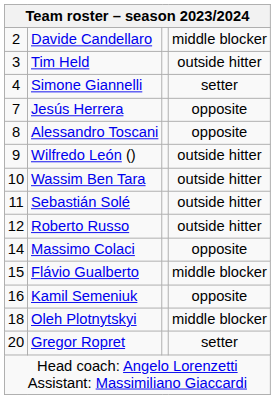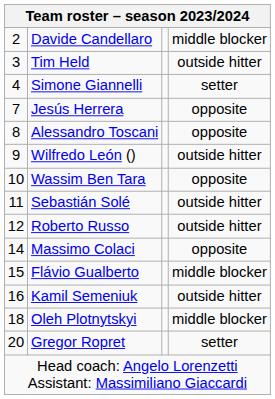 <table class="wikitable collapsible collapsed sortable" style="font-size:100%; text-align:center;">
 <tr>
 <th colspan=6>Team roster – season 2023/2024</th>
 </tr>
 <tr>
 <td>2</td>
 <td align=left> <a href='#'>Davide Candellaro</a></td>
 <td align=center></td>
 <td>middle blocker</td>
 </tr>
 <tr>
 <td>3</td>
 <td align=left> <a href='#'>Tim Held</a></td>
 <td align=center></td>
 <td>outside hitter</td>
 </tr>
 <tr>
 <td>4</td>
 <td align=left> <a href='#'>Simone Giannelli</a></td>
 <td align=center></td>
 <td>setter</td>
 </tr>
 <tr>
 <td>7</td>
 <td align=left> <a href='#'>Jesús Herrera</a></td>
 <td align="center"></td>
 <td>opposite</td>
 </tr>
 <tr>
 <td>8</td>
 <td align=left> <a href='#'>Alessandro Toscani</a></td>
 <td align=center></td>
 <td>opposite</td>
 </tr>
 <tr>
 <td>9</td>
 <td align=left> <a href='#'>Wilfredo León</a> ()</td>
 <td align=center></td>
 <td>outside hitter</td>
 </tr>
 <tr>
 <td>10</td>
 <td align=left> <a href='#'>Wassim Ben Tara</a></td>
 <td align=center></td>
-<td>outside hitter</td>
+<td>opposite</td>
 </tr>
 <tr>
 <td>11</td>
 <td align=left> <a href='#'>Sebastián Solé</a></td>
 <td align=center></td>
 <td>outside hitter</td>
 </tr>
 <tr>
 <td>12</td>
 <td align=left> <a href='#'>Roberto Russo</a></td>
 <td align=center></td>
 <td>outside hitter</td>
 </tr>
 <tr>
 <td>14</td>
 <td align=left> <a href='#'>Massimo Colaci</a></td>
 <td align=center></td>
 <td>opposite</td>
 </tr>
 <tr>
 <td>15</td>
 <td align=left> <a href='#'>Flávio Gualberto</a></td>
 <td align=center></td>
 <td>middle blocker</td>
 </tr>
 <tr>
 <td>16</td>
 <td align=left> <a href='#'>Kamil Semeniuk</a></td>
 <td align=center></td>
-<td>opposite</td>
+<td>outside hitter</td>
 </tr>
 <tr>
 <td>18</td>
 <td align=left> <a href='#'>Oleh Plotnytskyi</a></td>
 <td align=center></td>
 <td>middle blocker</td>
 </tr>
 <tr>
 <td>20</td>
 <td align=left> <a href='#'>Gregor Ropret</a></td>
 <td align=center></td>
 <td>setter</td>
 </tr>
 <tr class="sortbottom">
 <td colspan=4>Head coach:  <a href='#'>Angelo Lorenzetti</a><br>Assistant:  <a href='#'>Massimiliano Giaccardi</a></td>
 </tr>
 </table>
